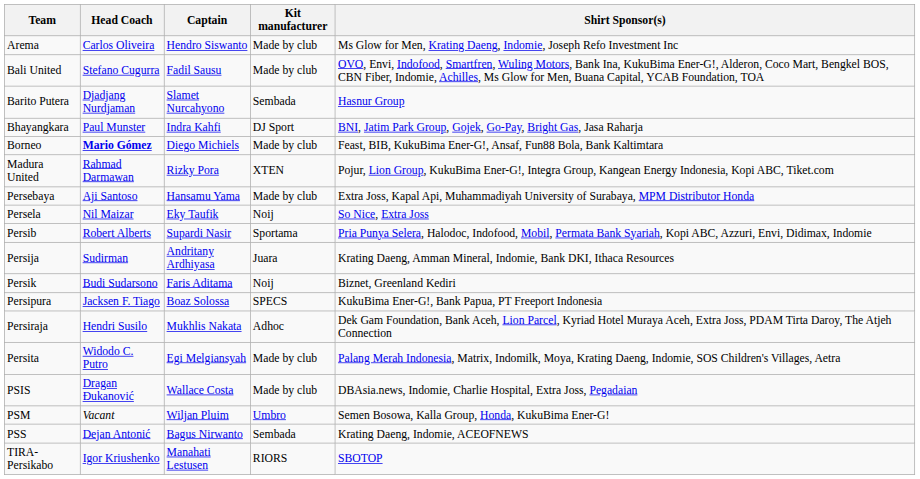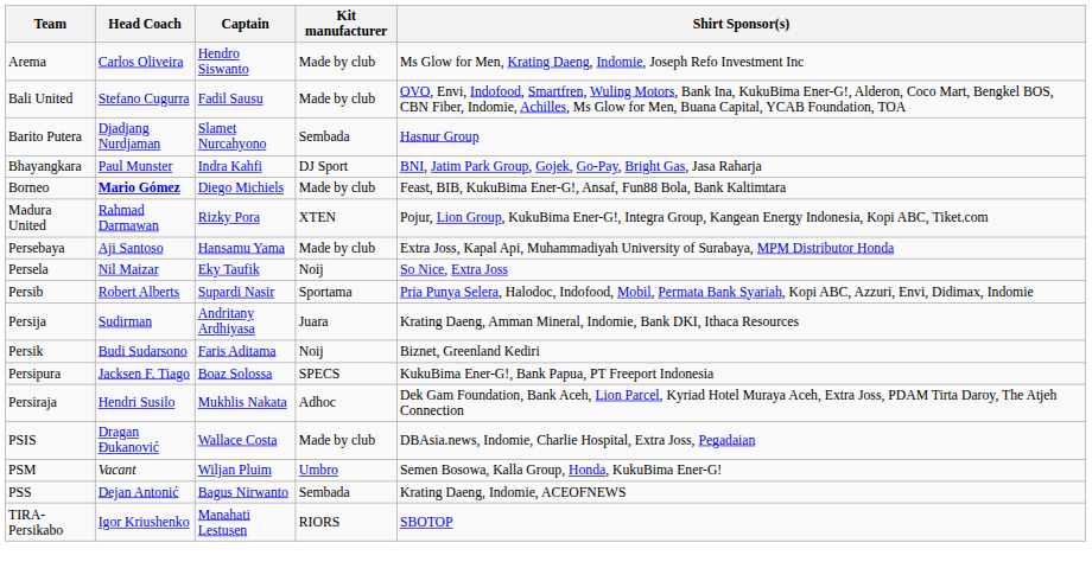 <table class="wikitable sortable">
 <tr>
 <th>Team</th>
 <th>Head Coach</th>
 <th>Captain</th>
 <th class="nowrap">Kit manufacturer</th>
 <th class="unsortable">Shirt Sponsor(s)</th>
 </tr>
 <tr>
 <td class="nowrap">Arema</td>
 <td class="nowrap"> <a href='#'>Carlos Oliveira</a></td>
 <td class="nowrap"> <a href='#'>Hendro Siswanto</a></td>
 <td class="nowrap">Made by club</td>
 <td>Ms Glow for Men, <a href='#'>Krating Daeng</a>, <a href='#'>Indomie</a>, Joseph Refo Investment Inc</td>
 </tr>
 <tr>
 <td class="nowrap">Bali United</td>
 <td class="nowrap"> <a href='#'>Stefano Cugurra</a></td>
 <td class="nowrap"> <a href='#'>Fadil Sausu</a></td>
 <td class="nowrap">Made by club</td>
 <td><a href='#'>OVO</a>, Envi, <a href='#'>Indofood</a>, <a href='#'>Smartfren</a>, <a href='#'>Wuling Motors</a>, Bank Ina, KukuBima Ener-G!, Alderon, Coco Mart, Bengkel BOS, CBN Fiber, Indomie, <a href='#'>Achilles</a>, Ms Glow for Men, Buana Capital, YCAB Foundation, TOA</td>
 </tr>
 <tr>
 <td class="nowrap">Barito Putera</td>
 <td class="nowrap"> <a href='#'>Djadjang Nurdjaman</a></td>
 <td class="nowrap"> <a href='#'>Slamet Nurcahyono</a></td>
 <td class="nowrap">Sembada</td>
 <td><a href='#'>Hasnur Group</a></td>
 </tr>
 <tr>
 <td class="nowrap">Bhayangkara</td>
 <td class="nowrap"> <a href='#'>Paul Munster</a></td>
 <td class="nowrap"> <a href='#'>Indra Kahfi</a></td>
 <td class="nowrap">DJ Sport</td>
 <td><a href='#'>BNI</a>, <a href='#'>Jatim Park Group</a>, <a href='#'>Gojek</a>, <a href='#'>Go-Pay</a>, <a href='#'>Bright Gas</a>, Jasa Raharja</td>
 </tr>
 <tr>
 <td class="nowrap">Borneo</td>
 <td class="nowrap"><strong> <a href='#'>Mario Gómez</a></strong></td>
 <td class="nowrap"> <a href='#'>Diego Michiels</a></td>
 <td class="nowrap">Made by club</td>
 <td>Feast, BIB, KukuBima Ener-G!, Ansaf, Fun88 Bola, Bank Kaltimtara</td>
 </tr>
 <tr>
 <td class="nowrap">Madura United</td>
 <td class="nowrap"> <a href='#'>Rahmad Darmawan</a></td>
 <td class="nowrap"> <a href='#'>Rizky Pora</a></td>
 <td class="nowrap">XTEN</td>
 <td>Pojur, <a href='#'>Lion Group</a>, KukuBima Ener-G!, Integra Group, Kangean Energy Indonesia, Kopi ABC, Tiket.com</td>
 </tr>
 <tr>
 <td class="nowrap">Persebaya</td>
 <td class="nowrap"> <a href='#'>Aji Santoso</a></td>
 <td class="nowrap"> <a href='#'>Hansamu Yama</a></td>
 <td class="nowrap">Made by club</td>
 <td>Extra Joss, Kapal Api, Muhammadiyah University of Surabaya, <a href='#'>MPM Distributor Honda</a></td>
 </tr>
 <tr>
 <td class="nowrap">Persela</td>
 <td class="nowrap"> <a href='#'>Nil Maizar</a></td>
 <td class="nowrap"> <a href='#'>Eky Taufik</a></td>
 <td class="nowrap">Noij</td>
 <td><a href='#'>So Nice</a>, <a href='#'>Extra Joss</a></td>
 </tr>
 <tr>
 <td class="nowrap">Persib</td>
 <td class="nowrap"> <a href='#'>Robert Alberts</a></td>
 <td class="nowrap"> <a href='#'>Supardi Nasir</a></td>
 <td class="nowrap">Sportama</td>
 <td><a href='#'>Pria Punya Selera</a>, Halodoc, Indofood, <a href='#'>Mobil</a>, <a href='#'>Permata Bank Syariah</a>, Kopi ABC, Azzuri, Envi, Didimax, Indomie</td>
 </tr>
 <tr>
 <td class="nowrap">Persija</td>
 <td class="nowrap"> <a href='#'>Sudirman</a></td>
 <td class="nowrap"> <a href='#'>Andritany Ardhiyasa</a></td>
 <td class="nowrap">Juara</td>
 <td>Krating Daeng, Amman Mineral, Indomie, Bank DKI, Ithaca Resources</td>
 </tr>
 <tr>
 <td class="nowrap">Persik</td>
 <td class="nowrap"> <a href='#'>Budi Sudarsono</a></td>
 <td class="nowrap"> <a href='#'>Faris Aditama</a></td>
 <td class="nowrap">Noij</td>
 <td>Biznet, Greenland Kediri</td>
 </tr>
 <tr>
 <td class="nowrap">Persipura</td>
 <td class="nowrap"> <a href='#'>Jacksen F. Tiago</a></td>
 <td class="nowrap"> <a href='#'>Boaz Solossa</a></td>
 <td class="nowrap">SPECS</td>
 <td>KukuBima Ener-G!, Bank Papua, PT Freeport Indonesia</td>
 </tr>
 <tr>
 <td class="nowrap">Persiraja</td>
 <td class="nowrap"> <a href='#'>Hendri Susilo</a></td>
 <td class="nowrap"> <a href='#'>Mukhlis Nakata</a></td>
 <td class="nowrap">Adhoc</td>
 <td>Dek Gam Foundation, Bank Aceh, <a href='#'>Lion Parcel</a>, Kyriad Hotel Muraya Aceh, Extra Joss, PDAM Tirta Daroy, The Atjeh Connection</td>
 </tr>
 <tr>
-<td class="nowrap">Persita</td>
-<td class="nowrap"> <a href='#'>Widodo C. Putro</a></td>
-<td class="nowrap"> <a href='#'>Egi Melgiansyah</a></td>
-<td class="nowrap">Made by club</td>
-<td><a href='#'>Palang Merah Indonesia</a>, Matrix, Indomilk, Moya, Krating Daeng, Indomie, SOS Children's Villages, Aetra</td>
-</tr>
-<tr>
 <td class="nowrap">PSIS</td>
 <td class="nowrap"> <a href='#'>Dragan Đukanović</a></td>
 <td class="nowrap"> <a href='#'>Wallace Costa</a></td>
 <td class="nowrap">Made by club</td>
 <td>DBAsia.news, Indomie, Charlie Hospital, Extra Joss, <a href='#'>Pegadaian</a></td>
 </tr>
 <tr>
 <td class="nowrap">PSM</td>
 <td class="nowrap"><em>Vacant</em></td>
 <td class="nowrap"> <a href='#'>Wiljan Pluim</a></td>
 <td class="nowrap"><a href='#'>Umbro</a></td>
 <td>Semen Bosowa, Kalla Group, <a href='#'>Honda</a>, KukuBima Ener-G!</td>
 </tr>
 <tr>
 <td class="nowrap">PSS</td>
 <td class="nowrap"> <a href='#'>Dejan Antonić</a></td>
 <td class="nowrap"> <a href='#'>Bagus Nirwanto</a></td>
 <td class="nowrap">Sembada</td>
 <td>Krating Daeng, Indomie, ACEOFNEWS</td>
 </tr>
 <tr>
 <td class="nowrap">TIRA-Persikabo</td>
 <td class="nowrap"> <a href='#'>Igor Kriushenko</a></td>
 <td class="nowrap"> <a href='#'>Manahati Lestusen</a></td>
 <td class="nowrap">RIORS</td>
 <td><a href='#'>SBOTOP</a></td>
 </tr>
 </table>
